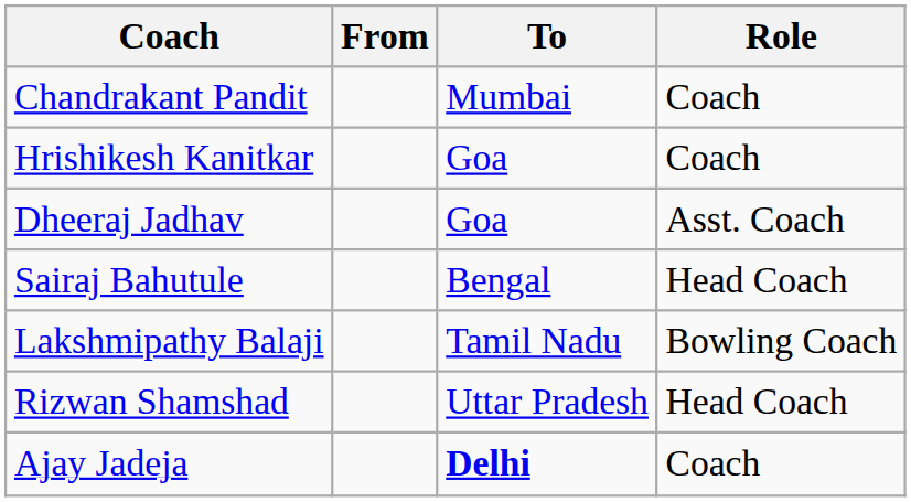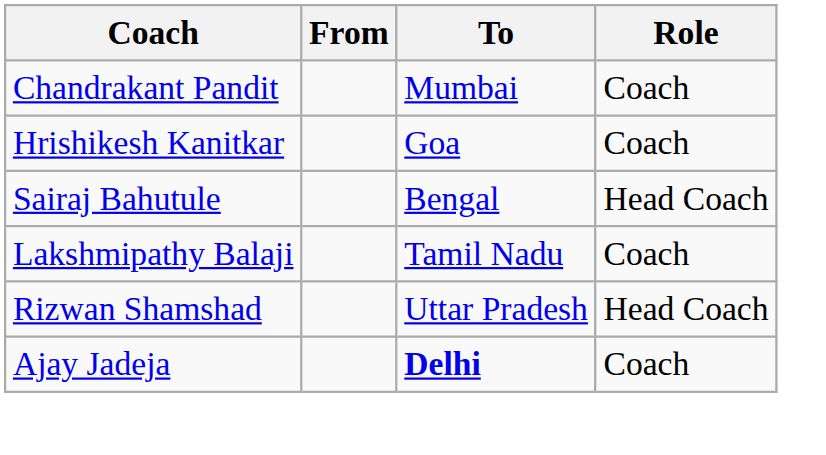 <table class="wikitable sortable" style="font-size:95%">
 <tr>
 <th>Coach</th>
 <th>From</th>
 <th>To</th>
 <th>Role</th>
 </tr>
 <tr>
 <td><a href='#'>Chandrakant Pandit</a></td>
 <td></td>
 <td><a href='#'>Mumbai</a></td>
 <td>Coach </td>
 </tr>
 <tr>
 <td><a href='#'>Hrishikesh Kanitkar</a></td>
 <td></td>
 <td><a href='#'>Goa</a></td>
 <td>Coach </td>
 </tr>
 <tr>
-<td><a href='#'>Dheeraj Jadhav</a></td>
-<td></td>
-<td><a href='#'>Goa</a></td>
-<td>Asst. Coach </td>
-</tr>
-<tr>
 <td><a href='#'>Sairaj Bahutule</a></td>
 <td></td>
 <td><a href='#'>Bengal</a></td>
 <td>Head Coach</td>
 </tr>
 <tr>
 <td><a href='#'>Lakshmipathy Balaji</a></td>
 <td></td>
 <td><a href='#'>Tamil Nadu</a></td>
-<td>Bowling Coach</td>
+<td>Coach </td>
 </tr>
 <tr>
 <td><a href='#'>Rizwan Shamshad</a></td>
 <td></td>
 <td><a href='#'>Uttar Pradesh</a></td>
 <td>Head Coach</td>
 </tr>
 <tr>
 <td><a href='#'>Ajay Jadeja</a></td>
 <td></td>
 <td><strong><a href='#'>Delhi</a></strong></td>
 <td>Coach </td>
 </tr>
 </table>
